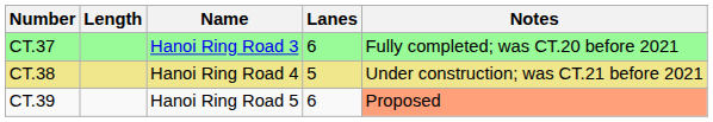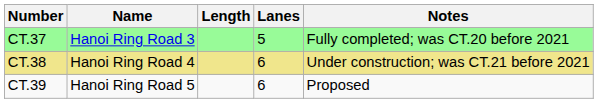 <table class="wikitable">
 <tr>
 <th>Number</th>
+<th>Name</th>
 <th>Length</th>
-<th>Name</th>
 <th>Lanes</th>
 <th>Notes</th>
 </tr>
 <tr style="background:PaleGreen;">
 <td> CT.37</td>
+<td><a href='#'>Hanoi Ring Road 3</a></td>
 <td></td>
-<td><a href='#'>Hanoi Ring Road 3</a></td>
-<td>6</td>
+<td>5</td>
 <td>Fully completed; was CT.20 before 2021</td>
 </tr>
 <tr style="background:Khaki;">
 <td> CT.38</td>
+<td>Hanoi Ring Road 4</td>
 <td></td>
-<td>Hanoi Ring Road 4</td>
-<td>5</td>
+<td>6</td>
 <td>Under construction; was CT.21 before 2021</td>
 </tr>
 <tr>
 <td> CT.39</td>
+<td>Hanoi Ring Road 5</td>
 <td></td>
-<td>Hanoi Ring Road 5</td>
 <td>6</td>
-<td style="background: lightsalmon;">Proposed</td>
+<td>Proposed</td>
 </tr>
 </table>
